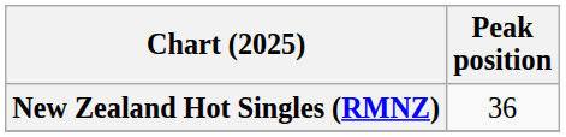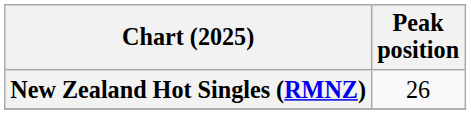 <table class="wikitable sortable plainrowheaders" style="text-align:center">
 <tr>
 <th scope="col">Chart (2025)</th>
 <th scope="col">Peak<br>position</th>
 </tr>
 <tr>
 <th scope="row">New Zealand Hot Singles (<a href='#'>RMNZ</a>)</th>
-<td>36</td>
+<td>26</td>
 </tr>
 <tr>
 </tr>
 <tr>
 </tr>
 </table>
